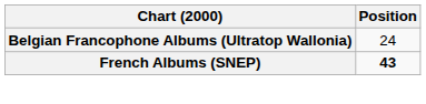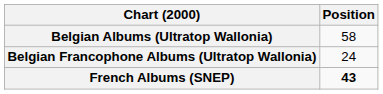 <table class="wikitable sortable plainrowheaders" style="text-align:center">
 <tr>
 <th scope="col">Chart (2000)</th>
 <th scope="col">Position</th>
+</tr>
+<tr>
+<th scope="row">Belgian Albums (Ultratop Wallonia)</th>
+<td>58</td>
 </tr>
 <tr>
 <th scope="row">Belgian Francophone Albums (Ultratop Wallonia)</th>
 <td>24</td>
 </tr>
 <tr>
 <th scope="row">French Albums (SNEP)</th>
 <td><strong>43</strong></td>
 </tr>
 </table>
